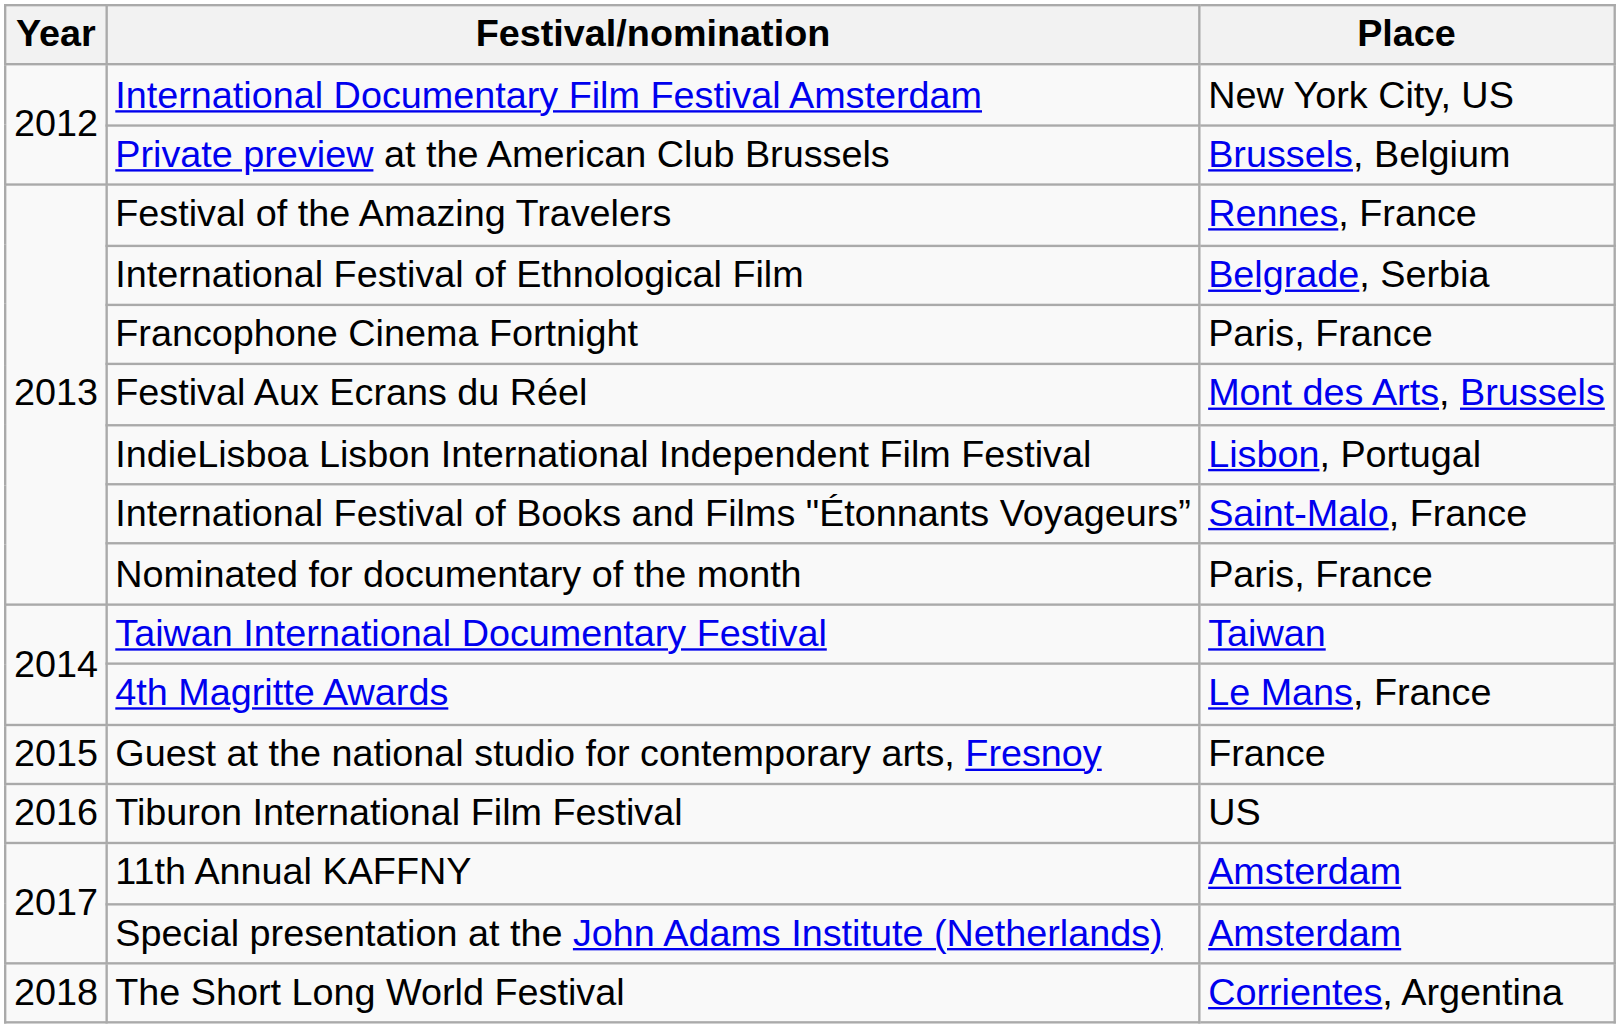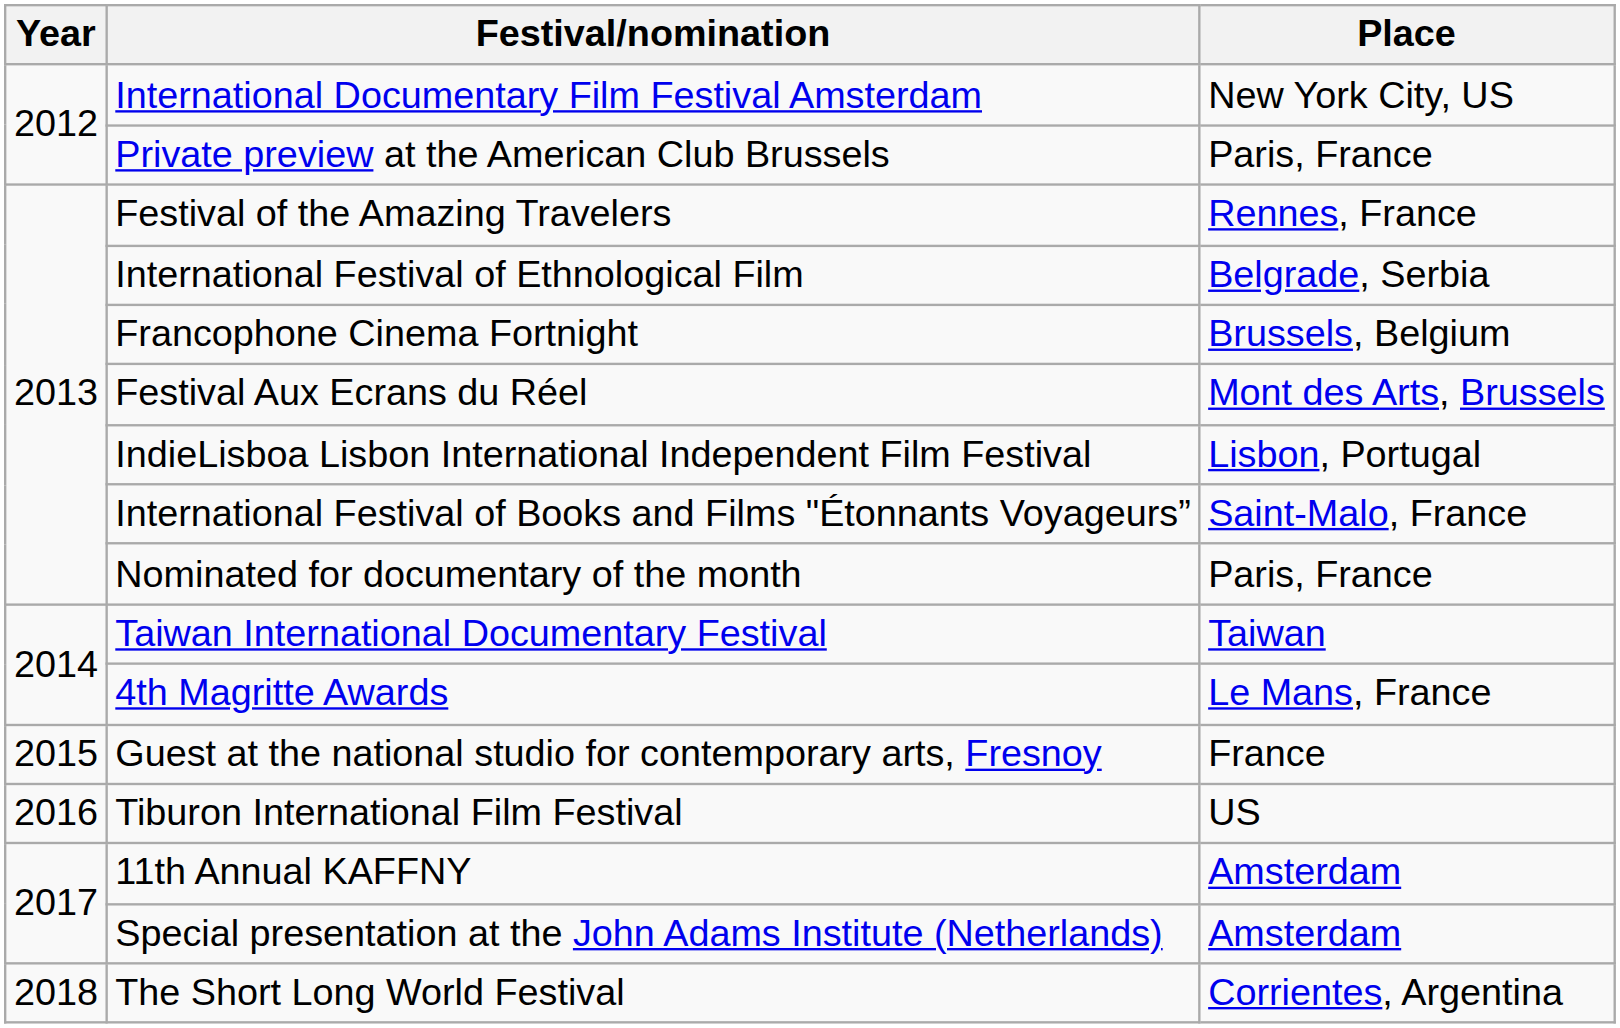 <table class="wikitable sortable">
 <tr>
 <th>Year</th>
 <th>Festival/nomination</th>
 <th>Place</th>
 </tr>
 <tr>
 <td rowspan="2">2012</td>
 <td><a href='#'>International Documentary Film Festival Amsterdam</a></td>
 <td>New York City, US</td>
 </tr>
 <tr>
 <td><a href='#'>Private preview</a> at the American Club Brussels</td>
-<td><a href='#'>Brussels</a>, Belgium</td>
+<td>Paris, France</td>
 </tr>
 <tr>
 <td rowspan="7">2013</td>
 <td>Festival of the Amazing Travelers</td>
 <td><a href='#'>Rennes</a>, France</td>
 </tr>
 <tr>
 <td>International Festival of Ethnological Film</td>
 <td><a href='#'>Belgrade</a>, Serbia</td>
 </tr>
 <tr>
 <td>Francophone Cinema Fortnight</td>
-<td>Paris, France</td>
+<td><a href='#'>Brussels</a>, Belgium</td>
 </tr>
 <tr>
 <td>Festival Aux Ecrans du Réel</td>
 <td><a href='#'>Mont des Arts</a>, <a href='#'>Brussels</a></td>
 </tr>
 <tr>
 <td>IndieLisboa Lisbon International Independent Film Festival</td>
 <td><a href='#'>Lisbon</a>, Portugal</td>
 </tr>
 <tr>
 <td>International Festival of Books and Films "Étonnants Voyageurs”</td>
 <td><a href='#'>Saint-Malo</a>, France</td>
 </tr>
 <tr>
 <td>Nominated for documentary of the month</td>
 <td>Paris, France</td>
 </tr>
 <tr>
 <td rowspan="2">2014</td>
 <td><a href='#'>Taiwan International Documentary Festival</a></td>
 <td><a href='#'>Taiwan</a></td>
 </tr>
 <tr>
 <td><a href='#'>4th Magritte Awards</a></td>
 <td><a href='#'>Le Mans</a>, France</td>
 </tr>
 <tr>
 <td>2015</td>
 <td>Guest at the national studio for contemporary arts, <a href='#'>Fresnoy</a></td>
 <td>France</td>
 </tr>
 <tr>
 <td>2016</td>
 <td>Tiburon International Film Festival</td>
 <td>US</td>
 </tr>
 <tr>
 <td rowspan="2">2017</td>
 <td>11th Annual KAFFNY</td>
 <td><a href='#'>Amsterdam</a></td>
 </tr>
 <tr>
 <td>Special presentation at the <a href='#'>John Adams Institute (Netherlands)</a></td>
 <td><a href='#'>Amsterdam</a></td>
 </tr>
 <tr>
 <td>2018</td>
 <td>The Short Long World Festival</td>
 <td><a href='#'>Corrientes</a>, Argentina</td>
 </tr>
 </table>
